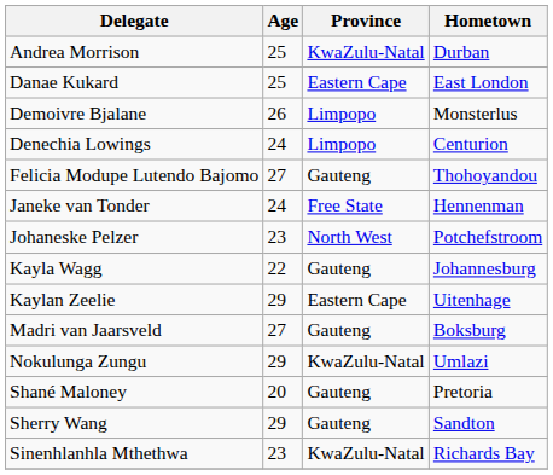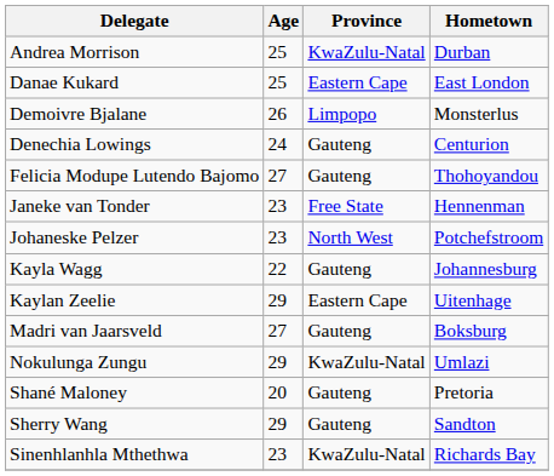 <table class="wikitable sortable" style="font-size: 95%;">
 <tr>
 <th>Delegate</th>
 <th>Age</th>
 <th>Province</th>
 <th>Hometown</th>
 </tr>
 <tr>
 <td>Andrea Morrison</td>
 <td>25</td>
 <td><a href='#'>KwaZulu-Natal</a></td>
 <td><a href='#'>Durban</a></td>
 </tr>
 <tr>
 <td>Danae Kukard</td>
 <td>25</td>
 <td><a href='#'>Eastern Cape</a></td>
 <td><a href='#'>East London</a></td>
 </tr>
 <tr>
 <td>Demoivre Bjalane</td>
 <td>26</td>
 <td><a href='#'>Limpopo</a></td>
 <td>Monsterlus</td>
 </tr>
 <tr>
 <td>Denechia Lowings</td>
 <td>24</td>
-<td><a href='#'>Limpopo</a></td>
+<td>Gauteng</td>
 <td><a href='#'>Centurion</a></td>
 </tr>
 <tr>
 <td>Felicia Modupe Lutendo Bajomo</td>
 <td>27</td>
 <td>Gauteng</td>
 <td><a href='#'>Thohoyandou</a></td>
 </tr>
 <tr>
 <td>Janeke van Tonder</td>
-<td>24</td>
+<td>23</td>
 <td><a href='#'>Free State</a></td>
 <td><a href='#'>Hennenman</a></td>
 </tr>
 <tr>
 <td>Johaneske Pelzer</td>
 <td>23</td>
 <td><a href='#'>North West</a></td>
 <td><a href='#'>Potchefstroom</a></td>
 </tr>
 <tr>
 <td>Kayla Wagg</td>
 <td>22</td>
 <td>Gauteng</td>
 <td><a href='#'>Johannesburg</a></td>
 </tr>
 <tr>
 <td>Kaylan Zeelie</td>
 <td>29</td>
 <td>Eastern Cape</td>
 <td><a href='#'>Uitenhage</a></td>
 </tr>
 <tr>
 <td>Madri van Jaarsveld</td>
 <td>27</td>
 <td>Gauteng</td>
 <td><a href='#'>Boksburg</a></td>
 </tr>
 <tr>
 <td>Nokulunga Zungu</td>
 <td>29</td>
 <td>KwaZulu-Natal</td>
 <td><a href='#'>Umlazi</a></td>
 </tr>
 <tr>
 <td>Shané Maloney</td>
 <td>20</td>
 <td>Gauteng</td>
 <td>Pretoria</td>
 </tr>
 <tr>
 <td>Sherry Wang</td>
 <td>29</td>
 <td>Gauteng</td>
 <td><a href='#'>Sandton</a></td>
 </tr>
 <tr>
 <td>Sinenhlanhla Mthethwa</td>
 <td>23</td>
 <td>KwaZulu-Natal</td>
 <td><a href='#'>Richards Bay</a></td>
 </tr>
 <tr>
 </tr>
 </table>
